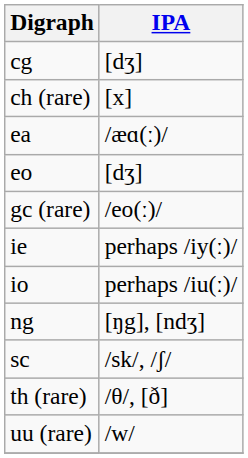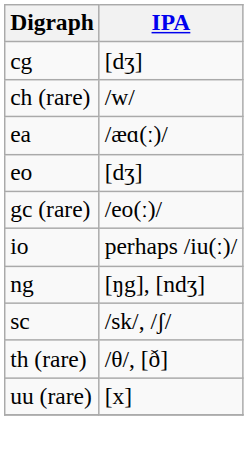 <table class="wikitable">
 <tr>
 <th>Digraph</th>
 <th><a href='#'>IPA</a></th>
 </tr>
 <tr>
 <td>cg</td>
 <td>[dʒ]</td>
 </tr>
 <tr>
 <td>ch (rare)</td>
-<td>[x]</td>
+<td>/w/</td>
 </tr>
 <tr>
 <td>ea</td>
 <td>/æɑ(ː)/</td>
 </tr>
 <tr>
 <td>eo</td>
 <td>[dʒ]</td>
 </tr>
 <tr>
 <td>gc (rare)</td>
 <td>/eo(ː)/</td>
-</tr>
-<tr>
-<td>ie</td>
-<td>perhaps /iy(ː)/</td>
 </tr>
 <tr>
 <td>io</td>
 <td>perhaps /iu(ː)/</td>
 </tr>
 <tr>
 <td>ng</td>
 <td>[ŋg], [ndʒ]</td>
 </tr>
 <tr>
 <td>sc</td>
 <td>/sk/, /ʃ/</td>
 </tr>
 <tr>
 <td>th (rare)</td>
 <td>/θ/, [ð]</td>
 </tr>
 <tr>
 <td>uu (rare)</td>
-<td>/w/</td>
+<td>[x]</td>
 </tr>
 <tr>
 </tr>
 </table>
